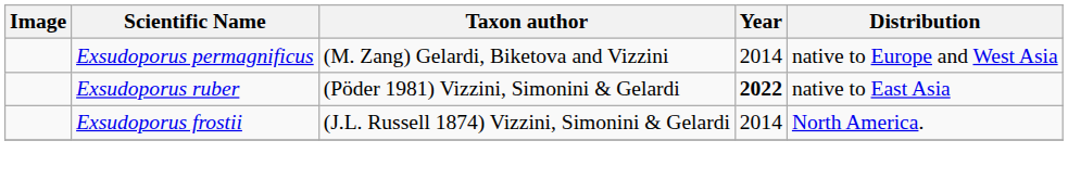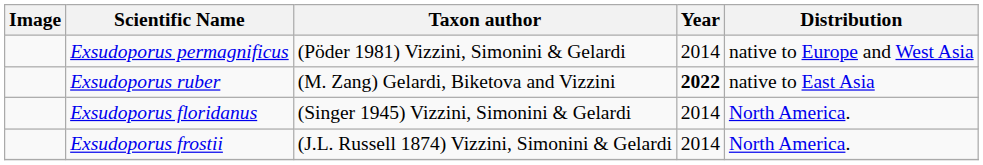 <table class="wikitable sortable">
 <tr>
 <th>Image</th>
 <th>Scientific Name</th>
 <th>Taxon author</th>
 <th>Year</th>
 <th>Distribution</th>
 </tr>
 <tr>
 <td></td>
 <td><em><a href='#'>Exsudoporus permagnificus</a></em></td>
-<td>(M. Zang) Gelardi, Biketova and Vizzini</td>
+<td>(Pöder 1981) Vizzini, Simonini & Gelardi</td>
 <td>2014</td>
 <td>native to <a href='#'>Europe</a> and <a href='#'>West Asia</a></td>
 </tr>
 <tr>
 <td></td>
 <td><em><a href='#'>Exsudoporus ruber</a></em></td>
-<td>(Pöder 1981) Vizzini, Simonini & Gelardi</td>
+<td>(M. Zang) Gelardi, Biketova and Vizzini</td>
 <td><strong>2022</strong></td>
 <td>native to <a href='#'>East Asia</a></td>
+</tr>
+<tr>
+<td></td>
+<td><em><a href='#'>Exsudoporus floridanus</a></em></td>
+<td>(Singer 1945) Vizzini, Simonini & Gelardi</td>
+<td>2014</td>
+<td><a href='#'>North America</a>.</td>
 </tr>
 <tr>
 <td></td>
 <td><em><a href='#'>Exsudoporus frostii</a></em></td>
 <td>(J.L. Russell 1874) Vizzini, Simonini & Gelardi</td>
 <td>2014</td>
 <td><a href='#'>North America</a>.</td>
 </tr>
 <tr>
 </tr>
 </table>
